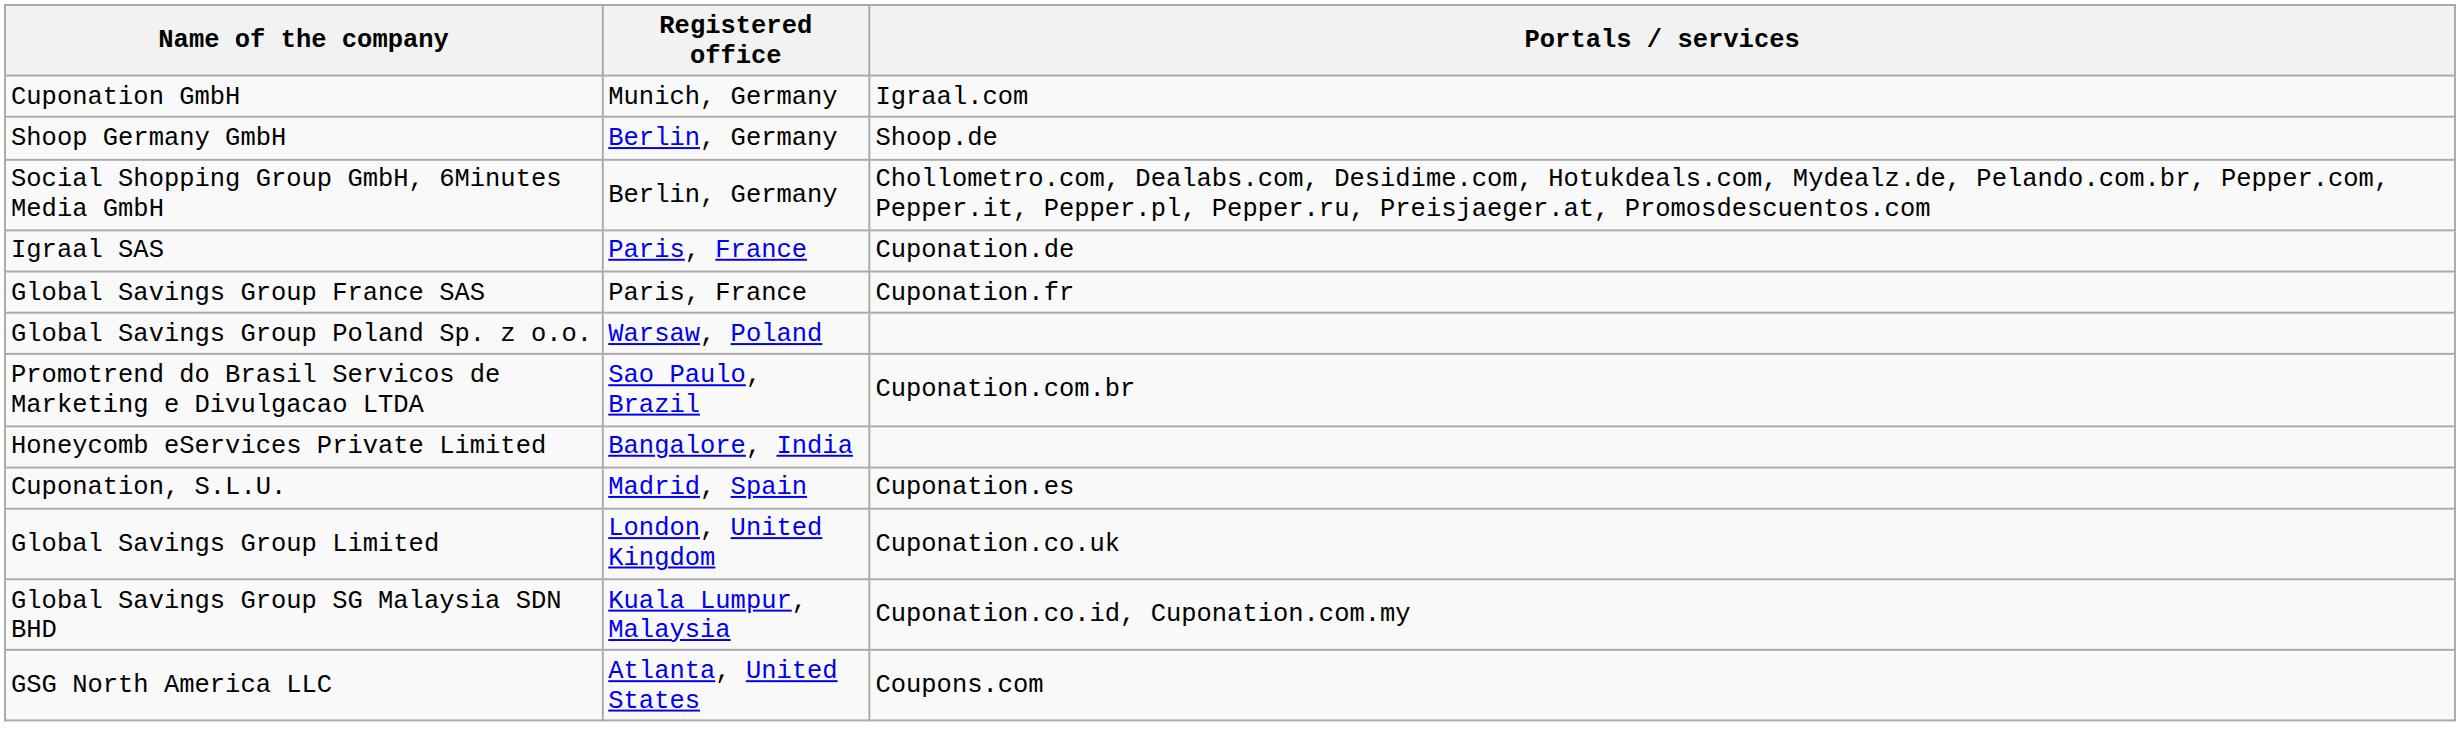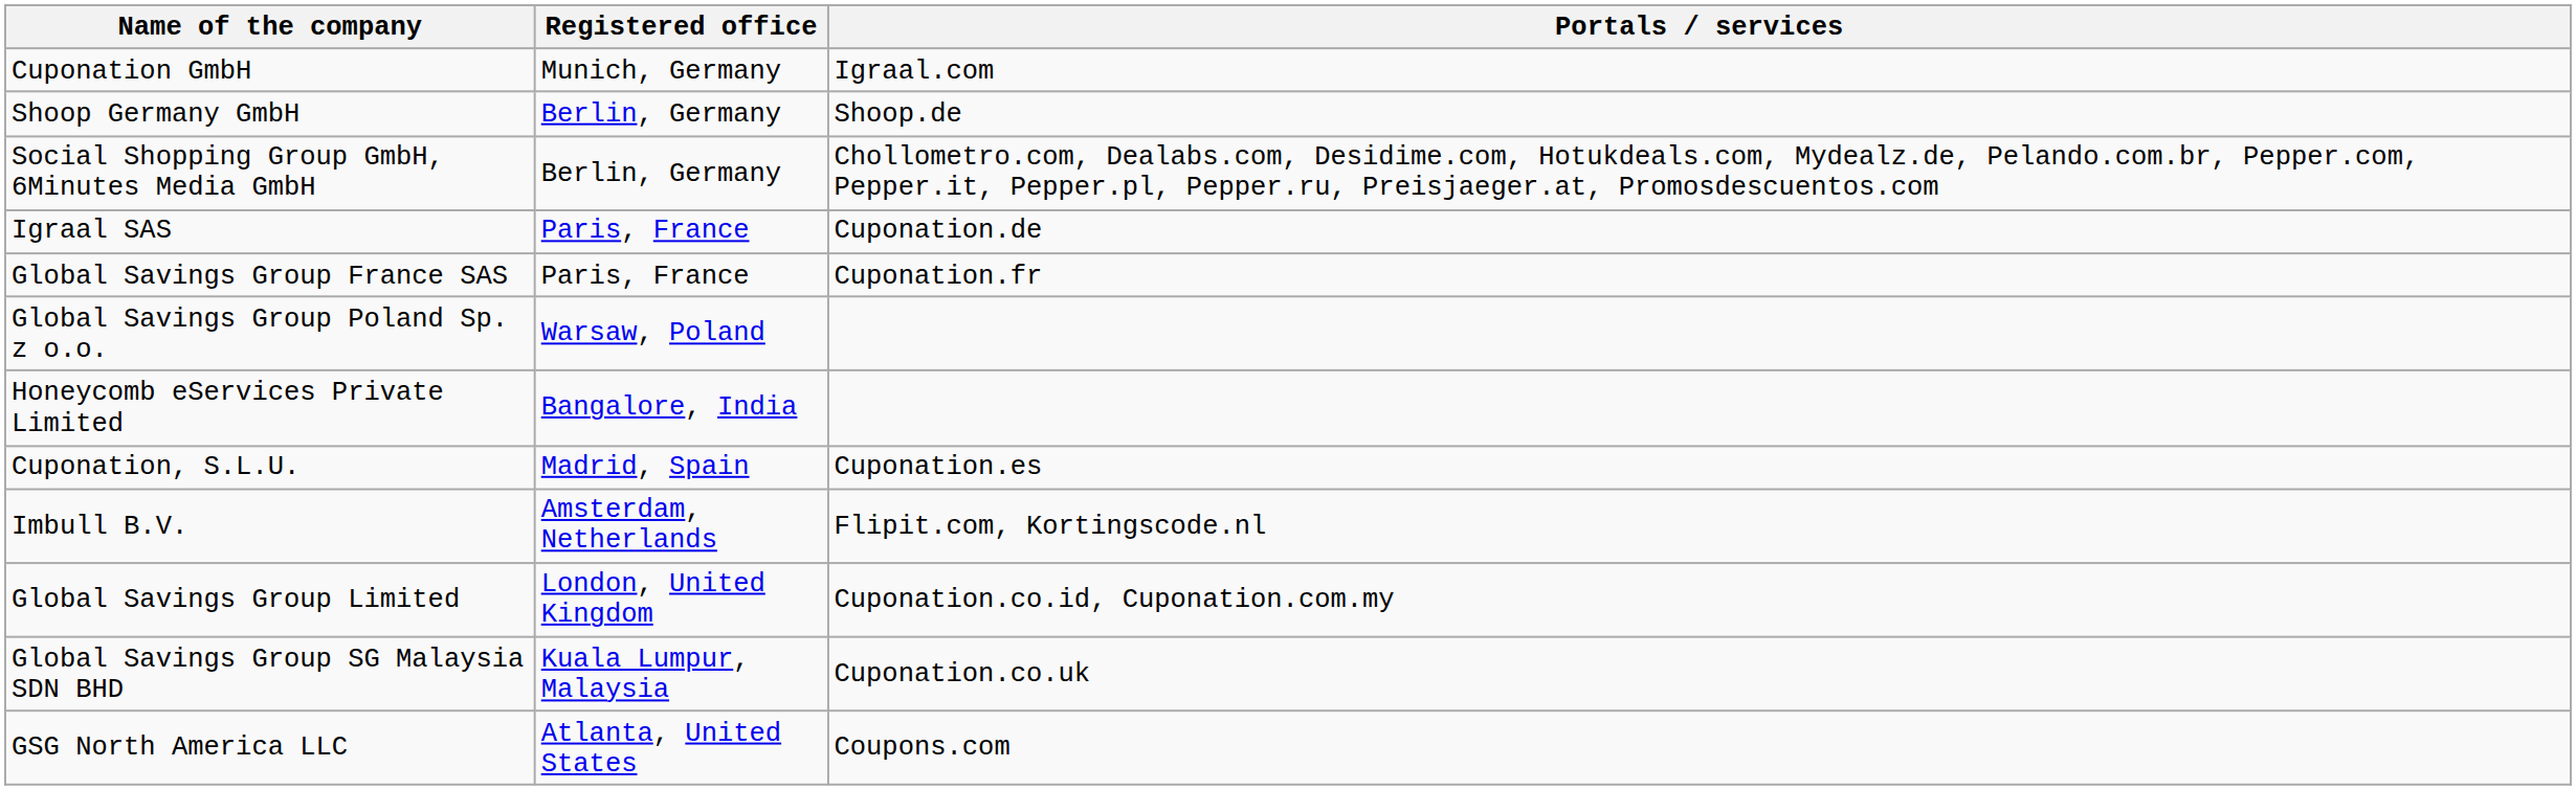 <table class="wikitable">
 <tr>
 <th>Name of the company</th>
 <th>Registered office</th>
 <th>Portals / services</th>
 </tr>
 <tr>
 <td>Cuponation GmbH</td>
 <td>Munich, Germany</td>
 <td>Igraal.com</td>
 </tr>
 <tr>
 <td>Shoop Germany GmbH</td>
 <td><a href='#'>Berlin</a>, Germany</td>
 <td>Shoop.de</td>
 </tr>
 <tr>
 <td>Social Shopping Group GmbH, 6Minutes Media GmbH</td>
 <td>Berlin, Germany</td>
 <td>Chollometro.com, Dealabs.com, Desidime.com, Hotukdeals.com, Mydealz.de, Pelando.com.br, Pepper.com, Pepper.it, Pepper.pl, Pepper.ru, Preisjaeger.at, Promosdescuentos.com</td>
 </tr>
 <tr>
 <td>Igraal SAS</td>
 <td><a href='#'>Paris</a>, <a href='#'>France</a></td>
 <td>Cuponation.de</td>
 </tr>
 <tr>
 <td>Global Savings Group France SAS</td>
 <td>Paris, France</td>
 <td>Cuponation.fr</td>
 </tr>
 <tr>
 <td>Global Savings Group Poland Sp. z o.o.</td>
 <td><a href='#'>Warsaw</a>, <a href='#'>Poland</a></td>
 <td></td>
 </tr>
 <tr>
-<td>Promotrend do Brasil Servicos de Marketing e Divulgacao LTDA</td>
-<td><a href='#'>Sao Paulo</a>, <a href='#'>Brazil</a></td>
-<td>Cuponation.com.br</td>
-</tr>
-<tr>
 <td>Honeycomb eServices Private Limited</td>
 <td><a href='#'>Bangalore</a>, <a href='#'>India</a></td>
 <td></td>
 </tr>
 <tr>
 <td>Cuponation, S.L.U.</td>
 <td><a href='#'>Madrid</a>, <a href='#'>Spain</a></td>
 <td>Cuponation.es</td>
 </tr>
 <tr>
+<td>Imbull B.V.</td>
+<td><a href='#'>Amsterdam</a>, <a href='#'>Netherlands</a></td>
+<td>Flipit.com, Kortingscode.nl</td>
+</tr>
+<tr>
 <td>Global Savings Group Limited</td>
 <td><a href='#'>London</a>, <a href='#'>United Kingdom</a></td>
-<td>Cuponation.co.uk</td>
+<td>Cuponation.co.id, Cuponation.com.my</td>
 </tr>
 <tr>
 <td>Global Savings Group SG Malaysia SDN BHD</td>
 <td><a href='#'>Kuala Lumpur</a>, <a href='#'>Malaysia</a></td>
-<td>Cuponation.co.id, Cuponation.com.my</td>
+<td>Cuponation.co.uk</td>
 </tr>
 <tr>
 <td>GSG North America LLC</td>
 <td><a href='#'>Atlanta</a>, <a href='#'>United States</a></td>
 <td>Coupons.com</td>
 </tr>
 </table>
